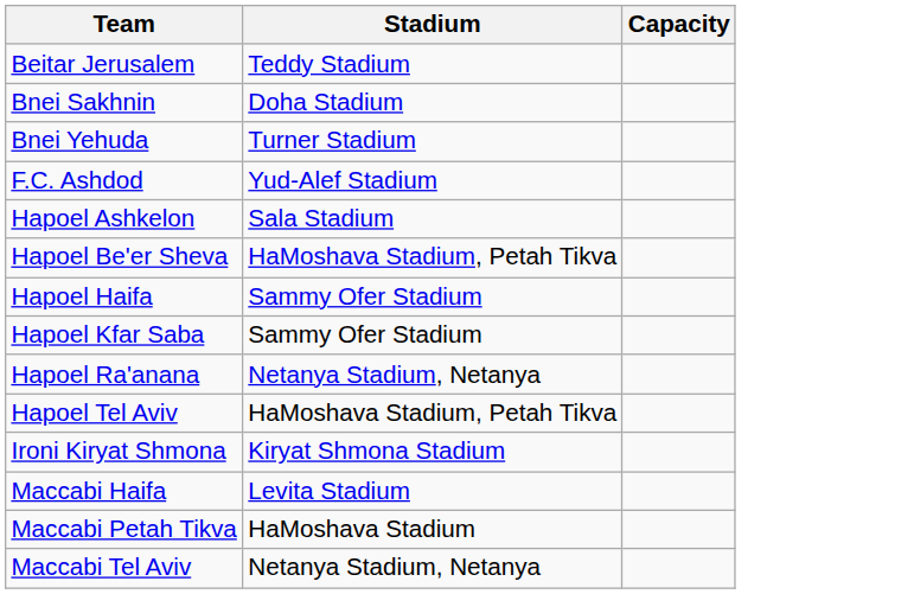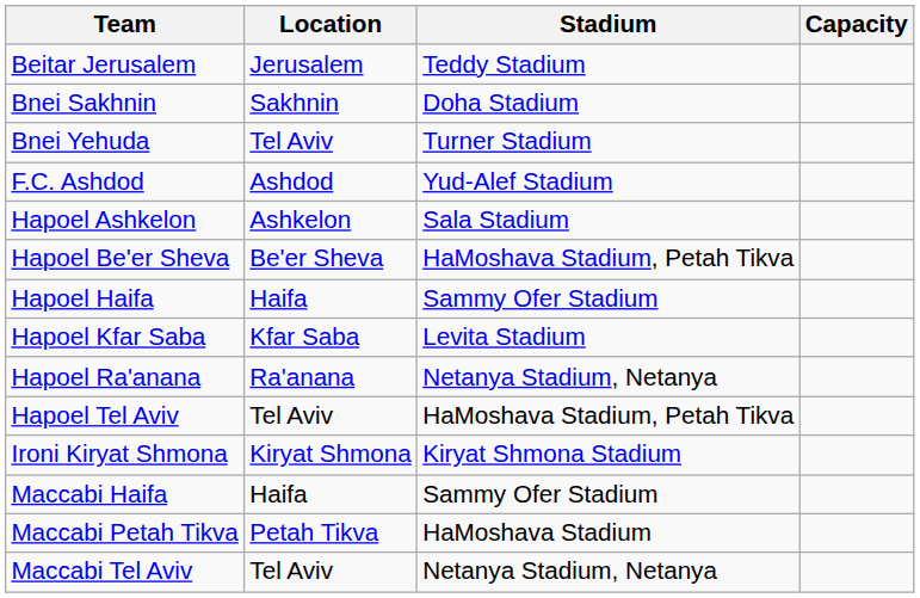 <table class="wikitable sortable">
 <tr>
 <th>Team</th>
+<th>Location</th>
 <th>Stadium</th>
 <th>Capacity</th>
 </tr>
 <tr>
 <td><a href='#'>Beitar Jerusalem</a></td>
+<td><a href='#'>Jerusalem</a></td>
 <td><a href='#'>Teddy Stadium</a></td>
 <td style="text-align:center"></td>
 </tr>
 <tr>
 <td><a href='#'>Bnei Sakhnin</a></td>
+<td><a href='#'>Sakhnin</a></td>
 <td><a href='#'>Doha Stadium</a></td>
 <td style="text-align:center"></td>
 </tr>
 <tr>
 <td><a href='#'>Bnei Yehuda</a></td>
+<td><a href='#'>Tel Aviv</a></td>
 <td><a href='#'>Turner Stadium</a></td>
 <td style="text-align:center"></td>
 </tr>
 <tr>
 <td><a href='#'>F.C. Ashdod</a></td>
+<td><a href='#'>Ashdod</a></td>
 <td><a href='#'>Yud-Alef Stadium</a></td>
 <td style="text-align:center"></td>
 </tr>
 <tr>
 <td><a href='#'>Hapoel Ashkelon</a></td>
+<td><a href='#'>Ashkelon</a></td>
 <td><a href='#'>Sala Stadium</a></td>
 <td style="text-align:center"></td>
 </tr>
 <tr>
 <td><a href='#'>Hapoel Be'er Sheva</a></td>
+<td><a href='#'>Be'er Sheva</a></td>
 <td><a href='#'>HaMoshava Stadium</a>, Petah Tikva</td>
 <td style="text-align:center"></td>
 </tr>
 <tr>
 <td><a href='#'>Hapoel Haifa</a></td>
+<td><a href='#'>Haifa</a></td>
 <td><a href='#'>Sammy Ofer Stadium</a></td>
 <td style="text-align:center"></td>
 </tr>
 <tr>
 <td><a href='#'>Hapoel Kfar Saba</a></td>
-<td>Sammy Ofer Stadium</td>
+<td><a href='#'>Kfar Saba</a></td>
+<td><a href='#'>Levita Stadium</a></td>
 <td style="text-align:center"></td>
 </tr>
 <tr>
 <td><a href='#'>Hapoel Ra'anana</a></td>
+<td><a href='#'>Ra'anana</a></td>
 <td><a href='#'>Netanya Stadium</a>, Netanya</td>
 <td style="text-align:center"></td>
 </tr>
 <tr>
 <td><a href='#'>Hapoel Tel Aviv</a></td>
+<td>Tel Aviv</td>
 <td>HaMoshava Stadium, Petah Tikva</td>
 <td style="text-align:center"></td>
 </tr>
 <tr>
 <td><a href='#'>Ironi Kiryat Shmona</a></td>
+<td><a href='#'>Kiryat Shmona</a></td>
 <td><a href='#'>Kiryat Shmona Stadium</a></td>
 <td style="text-align:center"></td>
 </tr>
 <tr>
 <td><a href='#'>Maccabi Haifa</a></td>
-<td><a href='#'>Levita Stadium</a></td>
+<td>Haifa</td>
+<td>Sammy Ofer Stadium</td>
 <td style="text-align:center"></td>
 </tr>
 <tr>
 <td><a href='#'>Maccabi Petah Tikva</a></td>
+<td><a href='#'>Petah Tikva</a></td>
 <td>HaMoshava Stadium</td>
 <td style="text-align:center"></td>
 </tr>
 <tr>
 <td><a href='#'>Maccabi Tel Aviv</a></td>
+<td>Tel Aviv</td>
 <td>Netanya Stadium, Netanya</td>
 <td style="text-align:center"></td>
 </tr>
 </table>
